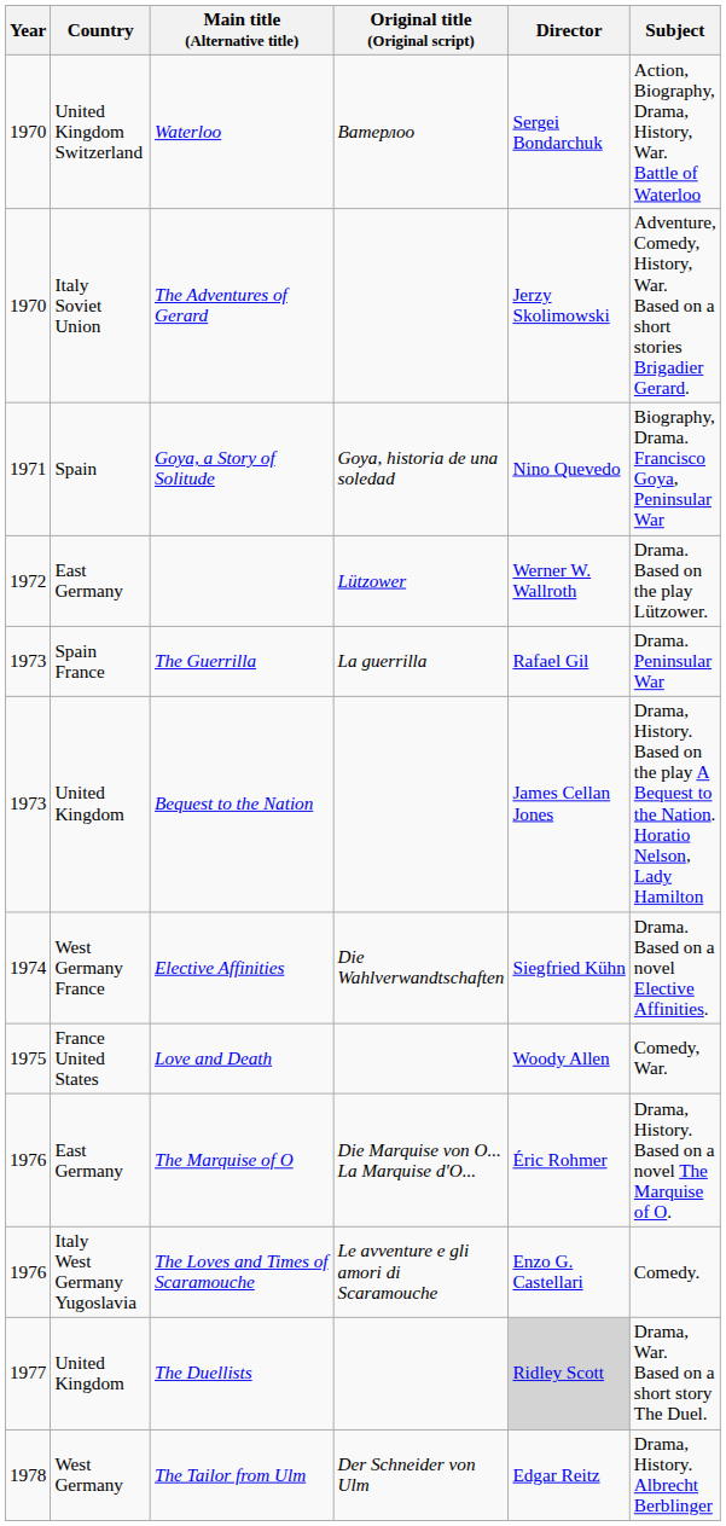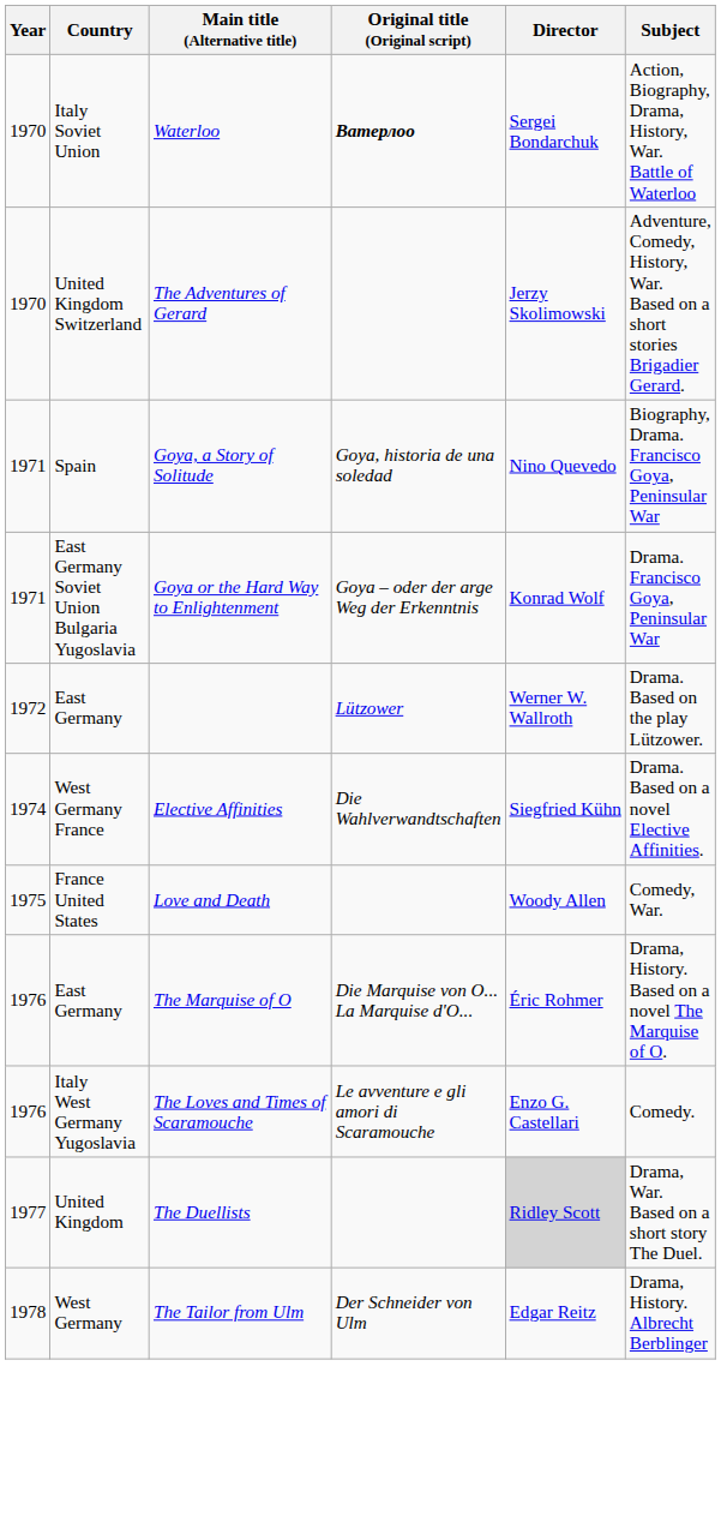 <table class="wikitable sortable" style="width:100%;">
 <tr>
 <th>Year</th>
 <th width= 80>Country</th>
 <th class="unsortable" style="width:160px;">Main title<br><small>(Alternative title)</small></th>
 <th class="unsortable" style="width:140px;">Original title<br><small>(Original script)</small></th>
 <th width=100>Director</th>
 <th class="unsortable">Subject</th>
 </tr>
 <tr>
 <td>1970</td>
-<td>United Kingdom<br>Switzerland</td>
+<td>Italy<br>Soviet Union</td>
 <td><em><a href='#'>Waterloo</a></em></td>
-<td><em>Ватерлоо</em></td>
+<td><strong><em>Ватерлоо</em></strong></td>
 <td><a href='#'>Sergei Bondarchuk</a></td>
 <td>Action, Biography, Drama, History, War. <a href='#'>Battle of Waterloo</a></td>
 </tr>
 <tr>
 <td>1970</td>
-<td>Italy<br>Soviet Union</td>
+<td>United Kingdom<br>Switzerland</td>
 <td><em><a href='#'>The Adventures of Gerard</a></em></td>
 <td></td>
 <td><a href='#'>Jerzy Skolimowski</a></td>
 <td>Adventure, Comedy, History, War. Based on a short stories <a href='#'>Brigadier Gerard</a>.</td>
 </tr>
 <tr>
 <td>1971</td>
 <td>Spain</td>
 <td><em><a href='#'>Goya, a Story of Solitude</a></em></td>
 <td><em>Goya, historia de una soledad</em></td>
 <td><a href='#'>Nino Quevedo</a></td>
 <td>Biography, Drama. <a href='#'>Francisco Goya</a>, <a href='#'>Peninsular War</a></td>
 </tr>
 <tr>
+<td>1971</td>
+<td>East Germany<br>Soviet Union<br>Bulgaria<br>Yugoslavia</td>
+<td><em><a href='#'>Goya or the Hard Way to Enlightenment</a></em></td>
+<td><em>Goya – oder der arge Weg der Erkenntnis</em></td>
+<td><a href='#'>Konrad Wolf</a></td>
+<td>Drama. <a href='#'>Francisco Goya</a>, <a href='#'>Peninsular War</a></td>
+</tr>
+<tr>
 <td>1972</td>
 <td>East Germany</td>
 <td></td>
 <td><em><a href='#'>Lützower</a></em></td>
 <td><a href='#'>Werner W. Wallroth</a></td>
 <td>Drama. Based on the play Lützower.</td>
-</tr>
-<tr>
-<td>1973</td>
-<td>Spain<br>France</td>
-<td><em><a href='#'>The Guerrilla</a></em></td>
-<td><em>La guerrilla</em></td>
-<td><a href='#'>Rafael Gil</a></td>
-<td>Drama. <a href='#'>Peninsular War</a></td>
-</tr>
-<tr>
-<td>1973</td>
-<td>United Kingdom</td>
-<td><em><a href='#'>Bequest to the Nation</a></em></td>
-<td></td>
-<td><a href='#'>James Cellan Jones</a></td>
-<td>Drama, History. Based on the play <a href='#'>A Bequest to the Nation</a>. <a href='#'>Horatio Nelson</a>, <a href='#'>Lady Hamilton</a></td>
 </tr>
 <tr>
 <td>1974</td>
 <td>West Germany<br>France</td>
 <td><em><a href='#'>Elective Affinities</a></em></td>
 <td><em>Die Wahlverwandtschaften</em></td>
 <td><a href='#'>Siegfried Kühn</a></td>
 <td>Drama. Based on a novel <a href='#'>Elective Affinities</a>.</td>
 </tr>
 <tr>
 <td>1975</td>
 <td>France<br>United States</td>
 <td><em><a href='#'>Love and Death</a></em></td>
 <td></td>
 <td><a href='#'>Woody Allen</a></td>
 <td>Comedy, War.</td>
 </tr>
 <tr>
 <td>1976</td>
 <td>East Germany</td>
 <td><em><a href='#'>The Marquise of O</a></em></td>
 <td><em>Die Marquise von O...</em><br><em>La Marquise d'O...</em></td>
 <td><a href='#'>Éric Rohmer</a></td>
 <td>Drama, History. Based on a novel <a href='#'>The Marquise of O</a>.</td>
 </tr>
 <tr>
 <td>1976</td>
 <td>Italy<br>West Germany<br>Yugoslavia</td>
 <td><em><a href='#'>The Loves and Times of Scaramouche</a></em></td>
 <td><em>Le avventure e gli amori di Scaramouche</em></td>
 <td><a href='#'>Enzo G. Castellari</a></td>
 <td>Comedy.</td>
 </tr>
 <tr>
 <td>1977</td>
 <td>United Kingdom</td>
 <td><em><a href='#'>The Duellists</a></em></td>
 <td></td>
 <td style="background: lightgrey;"><a href='#'>Ridley Scott</a></td>
 <td>Drama, War. Based on a short story The Duel.</td>
 </tr>
 <tr>
 <td>1978</td>
 <td>West Germany</td>
 <td><em><a href='#'>The Tailor from Ulm</a></em></td>
 <td><em>Der Schneider von Ulm</em></td>
 <td><a href='#'>Edgar Reitz</a></td>
 <td>Drama, History. <a href='#'>Albrecht Berblinger</a></td>
 </tr>
 </table>
